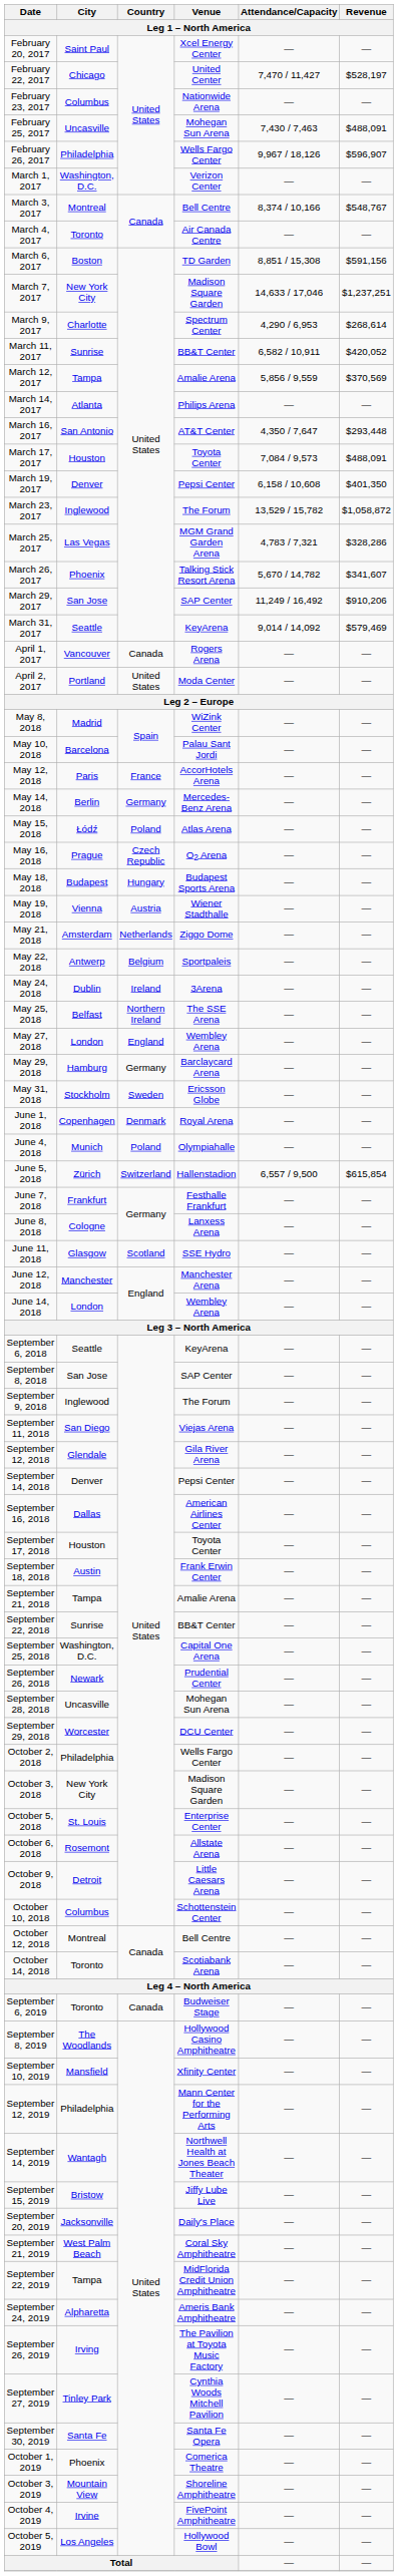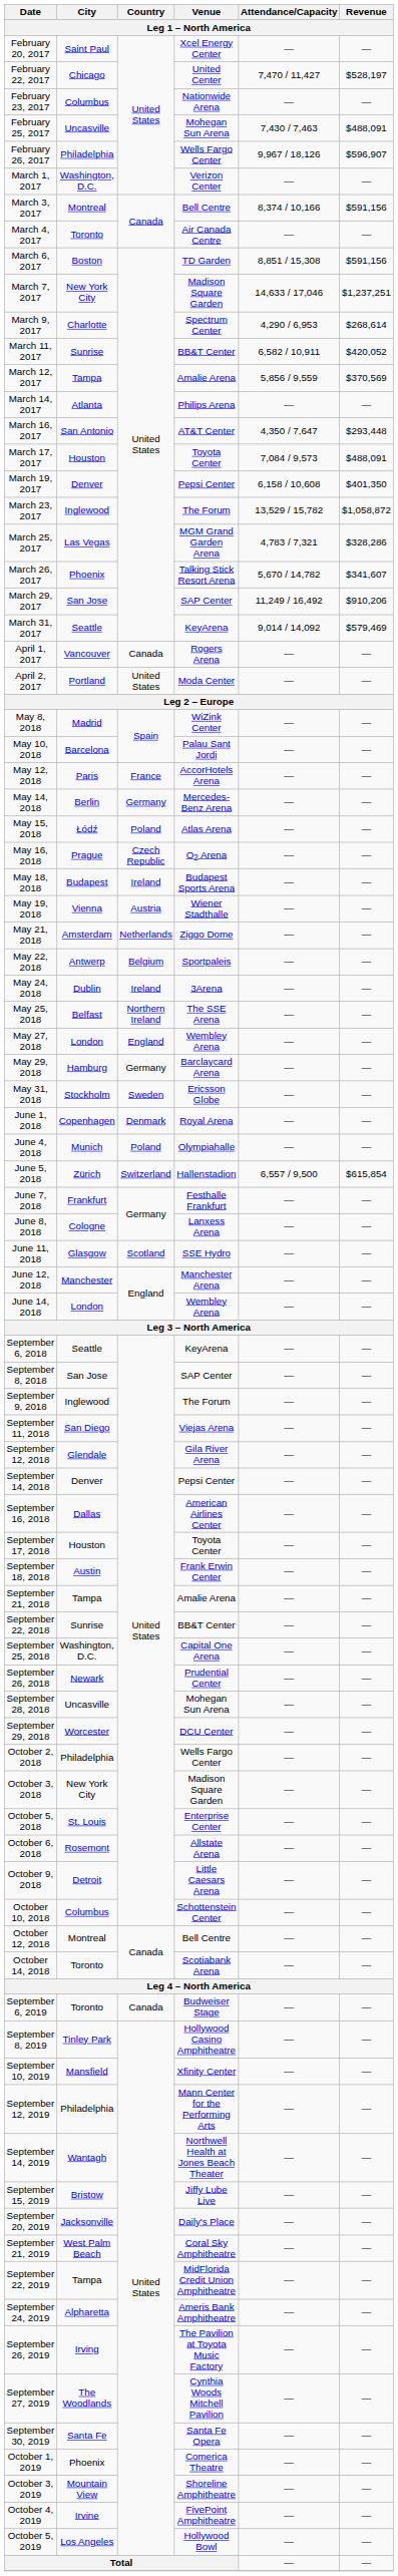 <table class="wikitable plainrowheaders" style="text-align:center;">
 <tr>
 <th scope="col" style="width:12em;">Date</th>
 <th scope="col" style="width:10em;">City</th>
 <th scope="col" style="width:10em;">Country</th>
 <th scope="col" style="width:16em;">Venue</th>
 <th scope="col" style="width:10em;">Attendance/Capacity</th>
 <th scope="col" style="width:10em;">Revenue</th>
 </tr>
 <tr>
 <th colspan="7">Leg 1 – North America</th>
 </tr>
 <tr>
 <td>February 20, 2017</td>
 <td><a href='#'>Saint Paul</a></td>
 <td rowspan="6"><a href='#'>United States</a></td>
 <td><a href='#'>Xcel Energy Center</a></td>
 <td>—</td>
 <td>—</td>
 </tr>
 <tr>
 <td>February 22, 2017</td>
 <td><a href='#'>Chicago</a></td>
 <td><a href='#'>United Center</a></td>
 <td>7,470 / 11,427</td>
 <td>$528,197</td>
 </tr>
 <tr>
 <td>February 23, 2017</td>
 <td><a href='#'>Columbus</a></td>
 <td><a href='#'>Nationwide Arena</a></td>
 <td>—</td>
 <td>—</td>
 </tr>
 <tr>
 <td>February 25, 2017</td>
 <td><a href='#'>Uncasville</a></td>
 <td><a href='#'>Mohegan Sun Arena</a></td>
 <td>7,430 / 7,463</td>
 <td>$488,091</td>
 </tr>
 <tr>
 <td>February 26, 2017</td>
 <td><a href='#'>Philadelphia</a></td>
 <td><a href='#'>Wells Fargo Center</a></td>
 <td>9,967 / 18,126</td>
 <td>$596,907</td>
 </tr>
 <tr>
 <td>March 1, 2017</td>
 <td><a href='#'>Washington, D.C.</a></td>
 <td><a href='#'>Verizon Center</a></td>
 <td>—</td>
 <td>—</td>
 </tr>
 <tr>
 <td>March 3, 2017</td>
 <td><a href='#'>Montreal</a></td>
 <td rowspan="2"><a href='#'>Canada</a></td>
 <td><a href='#'>Bell Centre</a></td>
 <td>8,374 / 10,166</td>
-<td>$548,767</td>
+<td>$591,156</td>
 </tr>
 <tr>
 <td>March 4, 2017</td>
 <td><a href='#'>Toronto</a></td>
 <td><a href='#'>Air Canada Centre</a></td>
 <td>—</td>
 <td>—</td>
 </tr>
 <tr>
 <td>March 6, 2017</td>
 <td><a href='#'>Boston</a></td>
 <td rowspan="14">United States</td>
 <td><a href='#'>TD Garden</a></td>
 <td>8,851 / 15,308</td>
 <td>$591,156</td>
 </tr>
 <tr>
 <td>March 7, 2017</td>
 <td><a href='#'>New York City</a></td>
 <td><a href='#'>Madison Square Garden</a></td>
 <td>14,633 / 17,046</td>
 <td>$1,237,251</td>
 </tr>
 <tr>
 <td>March 9, 2017</td>
 <td><a href='#'>Charlotte</a></td>
 <td><a href='#'>Spectrum Center</a></td>
 <td>4,290 / 6,953</td>
 <td>$268,614</td>
 </tr>
 <tr>
 <td>March 11, 2017</td>
 <td><a href='#'>Sunrise</a></td>
 <td><a href='#'>BB&T Center</a></td>
 <td>6,582 / 10,911</td>
 <td>$420,052</td>
 </tr>
 <tr>
 <td>March 12, 2017</td>
 <td><a href='#'>Tampa</a></td>
 <td><a href='#'>Amalie Arena</a></td>
 <td>5,856 / 9,559</td>
 <td>$370,569</td>
 </tr>
 <tr>
 <td>March 14, 2017</td>
 <td><a href='#'>Atlanta</a></td>
 <td><a href='#'>Philips Arena</a></td>
 <td>—</td>
 <td>—</td>
 </tr>
 <tr>
 <td>March 16, 2017</td>
 <td><a href='#'>San Antonio</a></td>
 <td><a href='#'>AT&T Center</a></td>
 <td>4,350 / 7,647</td>
 <td>$293,448</td>
 </tr>
 <tr>
 <td>March 17, 2017</td>
 <td><a href='#'>Houston</a></td>
 <td><a href='#'>Toyota Center</a></td>
 <td>7,084 / 9,573</td>
 <td>$488,091</td>
 </tr>
 <tr>
 <td>March 19, 2017</td>
 <td><a href='#'>Denver</a></td>
 <td><a href='#'>Pepsi Center</a></td>
 <td>6,158 / 10,608</td>
 <td>$401,350</td>
 </tr>
 <tr>
 <td>March 23, 2017</td>
 <td><a href='#'>Inglewood</a></td>
 <td><a href='#'>The Forum</a></td>
 <td>13,529 / 15,782</td>
 <td>$1,058,872</td>
 </tr>
 <tr>
 <td>March 25, 2017</td>
 <td><a href='#'>Las Vegas</a></td>
 <td><a href='#'>MGM Grand Garden Arena</a></td>
 <td>4,783 / 7,321</td>
 <td>$328,286</td>
 </tr>
 <tr>
 <td>March 26, 2017</td>
 <td><a href='#'>Phoenix</a></td>
 <td><a href='#'>Talking Stick Resort Arena</a></td>
 <td>5,670 / 14,782</td>
 <td>$341,607</td>
 </tr>
 <tr>
 <td>March 29, 2017</td>
 <td><a href='#'>San Jose</a></td>
 <td><a href='#'>SAP Center</a></td>
 <td>11,249 / 16,492</td>
 <td>$910,206</td>
 </tr>
 <tr>
 <td>March 31, 2017</td>
 <td><a href='#'>Seattle</a></td>
 <td><a href='#'>KeyArena</a></td>
 <td>9,014 / 14,092</td>
 <td>$579,469</td>
 </tr>
 <tr>
 <td>April 1, 2017</td>
 <td><a href='#'>Vancouver</a></td>
 <td>Canada</td>
 <td><a href='#'>Rogers Arena</a></td>
 <td>—</td>
 <td>—</td>
 </tr>
 <tr>
 <td>April 2, 2017</td>
 <td><a href='#'>Portland</a></td>
 <td>United States</td>
 <td><a href='#'>Moda Center</a></td>
 <td>—</td>
 <td>—</td>
 </tr>
 <tr>
 <th colspan="7">Leg 2 – Europe</th>
 </tr>
 <tr>
 <td>May 8, 2018</td>
 <td><a href='#'>Madrid</a></td>
 <td rowspan="2"><a href='#'>Spain</a></td>
 <td><a href='#'>WiZink Center</a></td>
 <td>—</td>
 <td>—</td>
 </tr>
 <tr>
 <td>May 10, 2018</td>
 <td><a href='#'>Barcelona</a></td>
 <td><a href='#'>Palau Sant Jordi</a></td>
 <td>—</td>
 <td>—</td>
 </tr>
 <tr>
 <td>May 12, 2018</td>
 <td><a href='#'>Paris</a></td>
 <td><a href='#'>France</a></td>
 <td><a href='#'>AccorHotels Arena</a></td>
 <td>—</td>
 <td>—</td>
 </tr>
 <tr>
 <td>May 14, 2018</td>
 <td><a href='#'>Berlin</a></td>
 <td><a href='#'>Germany</a></td>
 <td><a href='#'>Mercedes-Benz Arena</a></td>
 <td>—</td>
 <td>—</td>
 </tr>
 <tr>
 <td>May 15, 2018</td>
 <td><a href='#'>Łódź</a></td>
 <td><a href='#'>Poland</a></td>
 <td><a href='#'>Atlas Arena</a></td>
 <td>—</td>
 <td>—</td>
 </tr>
 <tr>
 <td>May 16, 2018</td>
 <td><a href='#'>Prague</a></td>
 <td><a href='#'>Czech Republic</a></td>
 <td><a href='#'>O<sub>2</sub> Arena</a></td>
 <td>—</td>
 <td>—</td>
 </tr>
 <tr>
 <td>May 18, 2018</td>
 <td><a href='#'>Budapest</a></td>
-<td><a href='#'>Hungary</a></td>
+<td><a href='#'>Ireland</a></td>
 <td><a href='#'>Budapest Sports Arena</a></td>
 <td>—</td>
 <td>—</td>
 </tr>
 <tr>
 <td>May 19, 2018</td>
 <td><a href='#'>Vienna</a></td>
 <td><a href='#'>Austria</a></td>
 <td><a href='#'>Wiener Stadthalle</a></td>
 <td>—</td>
 <td>—</td>
 </tr>
 <tr>
 <td>May 21, 2018</td>
 <td><a href='#'>Amsterdam</a></td>
 <td><a href='#'>Netherlands</a></td>
 <td><a href='#'>Ziggo Dome</a></td>
 <td>—</td>
 <td>—</td>
 </tr>
 <tr>
 <td>May 22, 2018</td>
 <td><a href='#'>Antwerp</a></td>
 <td><a href='#'>Belgium</a></td>
 <td><a href='#'>Sportpaleis</a></td>
 <td>—</td>
 <td>—</td>
 </tr>
 <tr>
 <td>May 24, 2018</td>
 <td><a href='#'>Dublin</a></td>
 <td><a href='#'>Ireland</a></td>
 <td><a href='#'>3Arena</a></td>
 <td>—</td>
 <td>—</td>
 </tr>
 <tr>
 <td>May 25, 2018</td>
 <td><a href='#'>Belfast</a></td>
 <td><a href='#'>Northern Ireland</a></td>
 <td><a href='#'>The SSE Arena</a></td>
 <td>—</td>
 <td>—</td>
 </tr>
 <tr>
 <td>May 27, 2018</td>
 <td><a href='#'>London</a></td>
 <td><a href='#'>England</a></td>
 <td><a href='#'>Wembley Arena</a></td>
 <td>—</td>
 <td>—</td>
 </tr>
 <tr>
 <td>May 29, 2018</td>
 <td><a href='#'>Hamburg</a></td>
 <td>Germany</td>
 <td><a href='#'>Barclaycard Arena</a></td>
 <td>—</td>
 <td>—</td>
 </tr>
 <tr>
 <td>May 31, 2018</td>
 <td><a href='#'>Stockholm</a></td>
 <td><a href='#'>Sweden</a></td>
 <td><a href='#'>Ericsson Globe</a></td>
 <td>—</td>
 <td>—</td>
 </tr>
 <tr>
 <td>June 1, 2018</td>
 <td><a href='#'>Copenhagen</a></td>
 <td><a href='#'>Denmark</a></td>
 <td><a href='#'>Royal Arena</a></td>
 <td>—</td>
 <td>—</td>
 </tr>
 <tr>
 <td>June 4, 2018</td>
 <td><a href='#'>Munich</a></td>
 <td><a href='#'>Poland</a></td>
 <td><a href='#'>Olympiahalle</a></td>
 <td>—</td>
 <td>—</td>
 </tr>
 <tr>
 <td>June 5, 2018</td>
 <td><a href='#'>Zürich</a></td>
 <td><a href='#'>Switzerland</a></td>
 <td><a href='#'>Hallenstadion</a></td>
 <td>6,557 / 9,500</td>
 <td>$615,854</td>
 </tr>
 <tr>
 <td>June 7, 2018</td>
 <td><a href='#'>Frankfurt</a></td>
 <td rowspan="2">Germany</td>
 <td><a href='#'>Festhalle Frankfurt</a></td>
 <td>—</td>
 <td>—</td>
 </tr>
 <tr>
 <td>June 8, 2018</td>
 <td><a href='#'>Cologne</a></td>
 <td><a href='#'>Lanxess Arena</a></td>
 <td>—</td>
 <td>—</td>
 </tr>
 <tr>
 <td>June 11, 2018</td>
 <td><a href='#'>Glasgow</a></td>
 <td><a href='#'>Scotland</a></td>
 <td><a href='#'>SSE Hydro</a></td>
 <td>—</td>
 <td>—</td>
 </tr>
 <tr>
 <td>June 12, 2018</td>
 <td><a href='#'>Manchester</a></td>
 <td rowspan="2">England</td>
 <td><a href='#'>Manchester Arena</a></td>
 <td>—</td>
 <td>—</td>
 </tr>
 <tr>
 <td>June 14, 2018</td>
 <td><a href='#'>London</a></td>
 <td><a href='#'>Wembley Arena</a></td>
 <td>—</td>
 <td>—</td>
 </tr>
 <tr>
 <th colspan="7">Leg 3 – North America</th>
 </tr>
 <tr>
 <td>September 6, 2018</td>
 <td>Seattle</td>
 <td rowspan="21">United States</td>
 <td>KeyArena</td>
 <td>—</td>
 <td>—</td>
 </tr>
 <tr>
 <td>September 8, 2018</td>
 <td>San Jose</td>
 <td>SAP Center</td>
 <td>—</td>
 <td>—</td>
 </tr>
 <tr>
 <td>September 9, 2018</td>
 <td>Inglewood</td>
 <td>The Forum</td>
 <td>—</td>
 <td>—</td>
 </tr>
 <tr>
 <td>September 11, 2018</td>
 <td><a href='#'>San Diego</a></td>
 <td><a href='#'>Viejas Arena</a></td>
 <td>—</td>
 <td>—</td>
 </tr>
 <tr>
 <td>September 12, 2018</td>
 <td><a href='#'>Glendale</a></td>
 <td><a href='#'>Gila River Arena</a></td>
 <td>—</td>
 <td>—</td>
 </tr>
 <tr>
 <td>September 14, 2018</td>
 <td>Denver</td>
 <td>Pepsi Center</td>
 <td>—</td>
 <td>—</td>
 </tr>
 <tr>
 <td>September 16, 2018</td>
 <td><a href='#'>Dallas</a></td>
 <td><a href='#'>American Airlines Center</a></td>
 <td>—</td>
 <td>—</td>
 </tr>
 <tr>
 <td>September 17, 2018</td>
 <td>Houston</td>
 <td>Toyota Center</td>
 <td>—</td>
 <td>—</td>
 </tr>
 <tr>
 <td>September 18, 2018</td>
 <td><a href='#'>Austin</a></td>
 <td><a href='#'>Frank Erwin Center</a></td>
 <td>—</td>
 <td>—</td>
 </tr>
 <tr>
 <td>September 21, 2018</td>
 <td>Tampa</td>
 <td>Amalie Arena</td>
 <td>—</td>
 <td>—</td>
 </tr>
 <tr>
 <td>September 22, 2018</td>
 <td>Sunrise</td>
 <td>BB&T Center</td>
 <td>—</td>
 <td>—</td>
 </tr>
 <tr>
 <td>September 25, 2018</td>
 <td>Washington, D.C.</td>
 <td><a href='#'>Capital One Arena</a></td>
 <td>—</td>
 <td>—</td>
 </tr>
 <tr>
 <td>September 26, 2018</td>
 <td><a href='#'>Newark</a></td>
 <td><a href='#'>Prudential Center</a></td>
 <td>—</td>
 <td>—</td>
 </tr>
 <tr>
 <td>September 28, 2018</td>
 <td>Uncasville</td>
 <td>Mohegan Sun Arena</td>
 <td>—</td>
 <td>—</td>
 </tr>
 <tr>
 <td>September 29, 2018</td>
 <td><a href='#'>Worcester</a></td>
 <td><a href='#'>DCU Center</a></td>
 <td>—</td>
 <td>—</td>
 </tr>
 <tr>
 <td>October 2, 2018</td>
 <td>Philadelphia</td>
 <td>Wells Fargo Center</td>
 <td>—</td>
 <td>—</td>
 </tr>
 <tr>
 <td>October 3, 2018</td>
 <td>New York City</td>
 <td>Madison Square Garden</td>
 <td>—</td>
 <td>—</td>
 </tr>
 <tr>
 <td>October 5, 2018</td>
 <td><a href='#'>St. Louis</a></td>
 <td><a href='#'>Enterprise Center</a></td>
 <td>—</td>
 <td>—</td>
 </tr>
 <tr>
 <td>October 6, 2018</td>
 <td><a href='#'>Rosemont</a></td>
 <td><a href='#'>Allstate Arena</a></td>
 <td>—</td>
 <td>—</td>
 </tr>
 <tr>
 <td>October 9, 2018</td>
 <td><a href='#'>Detroit</a></td>
 <td><a href='#'>Little Caesars Arena</a></td>
 <td>—</td>
 <td>—</td>
 </tr>
 <tr>
 <td>October 10, 2018</td>
 <td><a href='#'>Columbus</a></td>
 <td><a href='#'>Schottenstein Center</a></td>
 <td>—</td>
 <td>—</td>
 </tr>
 <tr>
 <td>October 12, 2018</td>
 <td>Montreal</td>
 <td rowspan="2">Canada</td>
 <td>Bell Centre</td>
 <td>—</td>
 <td>—</td>
 </tr>
 <tr>
 <td>October 14, 2018</td>
 <td>Toronto</td>
 <td><a href='#'>Scotiabank Arena</a></td>
 <td>—</td>
 <td>—</td>
 </tr>
 <tr>
 <th colspan="7">Leg 4 – North America</th>
 </tr>
 <tr>
 <td>September 6, 2019</td>
 <td>Toronto</td>
 <td>Canada</td>
 <td><a href='#'>Budweiser Stage</a></td>
 <td>—</td>
 <td>—</td>
 </tr>
 <tr>
 <td>September 8, 2019</td>
-<td><a href='#'>The Woodlands</a></td>
+<td><a href='#'>Tinley Park</a></td>
 <td rowspan="16">United States</td>
 <td><a href='#'>Hollywood Casino Amphitheatre</a></td>
 <td>—</td>
 <td>—</td>
 </tr>
 <tr>
 <td>September 10, 2019</td>
 <td><a href='#'>Mansfield</a></td>
 <td><a href='#'>Xfinity Center</a></td>
 <td>—</td>
 <td>—</td>
 </tr>
 <tr>
 <td>September 12, 2019</td>
 <td>Philadelphia</td>
 <td><a href='#'>Mann Center for the Performing Arts</a></td>
 <td>—</td>
 <td>—</td>
 </tr>
 <tr>
 <td>September 14, 2019</td>
 <td><a href='#'>Wantagh</a></td>
 <td><a href='#'>Northwell Health at Jones Beach Theater</a></td>
 <td>—</td>
 <td>—</td>
 </tr>
 <tr>
 <td>September 15, 2019</td>
 <td><a href='#'>Bristow</a></td>
 <td><a href='#'>Jiffy Lube Live</a></td>
 <td>—</td>
 <td>—</td>
 </tr>
 <tr>
 <td>September 20, 2019</td>
 <td><a href='#'>Jacksonville</a></td>
 <td><a href='#'>Daily's Place</a></td>
 <td>—</td>
 <td>—</td>
 </tr>
 <tr>
 <td>September 21, 2019</td>
 <td><a href='#'>West Palm Beach</a></td>
 <td><a href='#'>Coral Sky Amphitheatre</a></td>
 <td>—</td>
 <td>—</td>
 </tr>
 <tr>
 <td>September 22, 2019</td>
 <td>Tampa</td>
 <td><a href='#'>MidFlorida Credit Union Amphitheatre</a></td>
 <td>—</td>
 <td>—</td>
 </tr>
 <tr>
 <td>September 24, 2019</td>
 <td><a href='#'>Alpharetta</a></td>
 <td><a href='#'>Ameris Bank Amphitheatre</a></td>
 <td>—</td>
 <td>—</td>
 </tr>
 <tr>
 <td>September 26, 2019</td>
 <td><a href='#'>Irving</a></td>
 <td><a href='#'>The Pavilion at Toyota Music Factory</a></td>
 <td>—</td>
 <td>—</td>
 </tr>
 <tr>
 <td>September 27, 2019</td>
-<td><a href='#'>Tinley Park</a></td>
+<td><a href='#'>The Woodlands</a></td>
 <td><a href='#'>Cynthia Woods Mitchell Pavilion</a></td>
 <td>—</td>
 <td>—</td>
 </tr>
 <tr>
 <td>September 30, 2019</td>
 <td><a href='#'>Santa Fe</a></td>
 <td><a href='#'>Santa Fe Opera</a></td>
 <td>—</td>
 <td>—</td>
 </tr>
 <tr>
 <td>October 1, 2019</td>
 <td>Phoenix</td>
 <td><a href='#'>Comerica Theatre</a></td>
 <td>—</td>
 <td>—</td>
 </tr>
 <tr>
 <td>October 3, 2019</td>
 <td><a href='#'>Mountain View</a></td>
 <td><a href='#'>Shoreline Amphitheatre</a></td>
 <td>—</td>
 <td>—</td>
 </tr>
 <tr>
 <td>October 4, 2019</td>
 <td><a href='#'>Irvine</a></td>
 <td><a href='#'>FivePoint Amphitheatre</a></td>
 <td>—</td>
 <td>—</td>
 </tr>
 <tr>
 <td>October 5, 2019</td>
 <td><a href='#'>Los Angeles</a></td>
 <td><a href='#'>Hollywood Bowl</a></td>
 <td>—</td>
 <td>—</td>
 </tr>
 <tr>
 <th colspan="4"><strong>Total</strong></th>
 <td>—</td>
 <td>—</td>
 </tr>
 <tr>
 </tr>
 </table>
